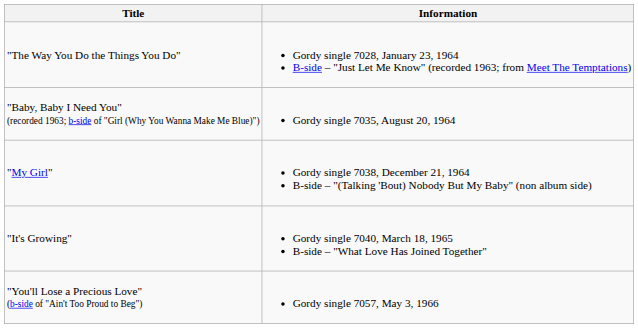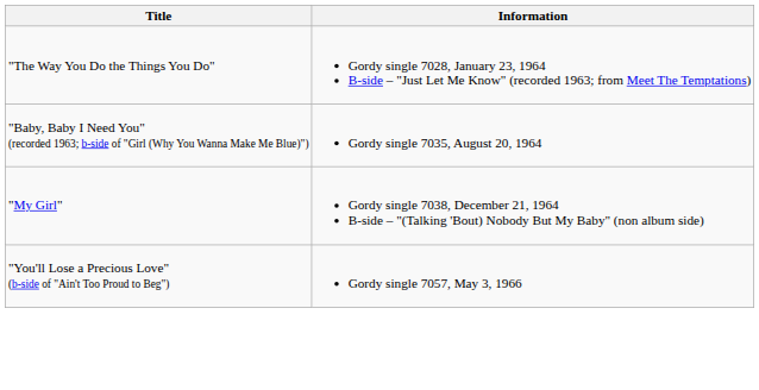 <table class="wikitable">
 <tr>
 <th>Title</th>
 <th>Information</th>
 </tr>
 <tr>
 <td>"The Way You Do the Things You Do"</td>
 <td><br><ul><li>Gordy single 7028, January 23, 1964</li><li><a href='#'>B-side</a> – "Just Let Me Know" (recorded 1963; from <a href='#'>Meet The Temptations</a>)</li></ul></td>
 </tr>
 <tr>
 <td>"Baby, Baby I Need You"<br><small>(recorded 1963; <a href='#'>b-side</a> of "Girl (Why You Wanna Make Me Blue)")</small></td>
 <td><br><ul><li>Gordy single 7035, August 20, 1964</li></ul></td>
 </tr>
 <tr>
 <td>"<a href='#'>My Girl</a>"</td>
 <td><br><ul><li>Gordy single 7038, December 21, 1964</li><li>B-side – "(Talking 'Bout) Nobody But My Baby" (non album side)</li></ul></td>
 </tr>
 <tr>
-<td>"It's Growing"</td>
-<td><br><ul><li>Gordy single 7040, March 18, 1965</li><li>B-side – "What Love Has Joined Together"</li></ul></td>
-</tr>
-<tr>
 <td>"You'll Lose a Precious Love"<br><small>(<a href='#'>b-side</a> of "Ain't Too Proud to Beg")</small></td>
 <td><br><ul><li>Gordy single 7057, May 3, 1966</li></ul></td>
 </tr>
 </table>
